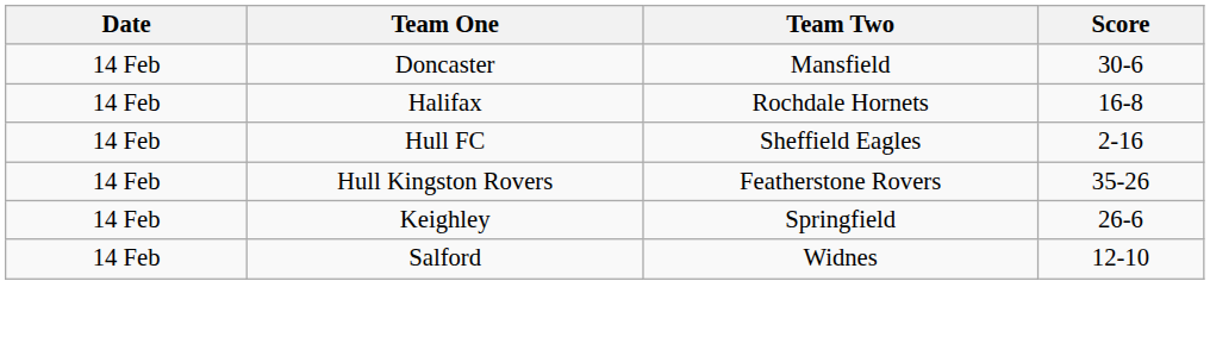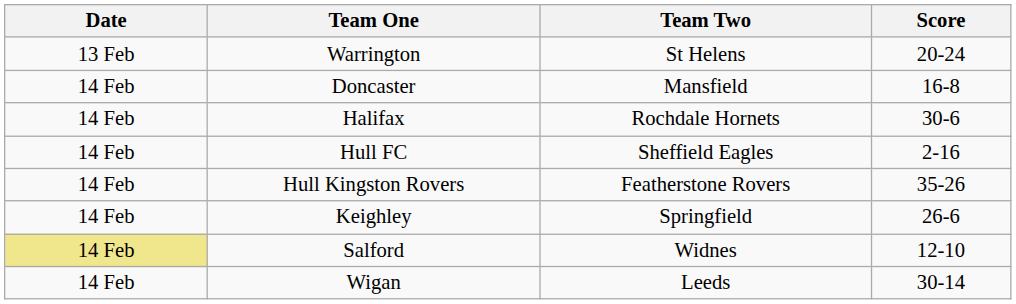 <table class="wikitable" style="text-align: center">
 <tr>
 <th width=150>Date</th>
 <th width=250>Team One</th>
 <th width=250>Team Two</th>
 <th width=100>Score</th>
 </tr>
 <tr>
+<td>13 Feb</td>
+<td>Warrington</td>
+<td>St Helens</td>
+<td>20-24</td>
+</tr>
+<tr>
 <td>14 Feb</td>
 <td>Doncaster</td>
 <td>Mansfield</td>
-<td>30-6</td>
+<td>16-8</td>
 </tr>
 <tr>
 <td>14 Feb</td>
 <td>Halifax</td>
 <td>Rochdale Hornets</td>
-<td>16-8</td>
+<td>30-6</td>
 </tr>
 <tr>
 <td>14 Feb</td>
 <td>Hull FC</td>
 <td>Sheffield Eagles</td>
 <td>2-16</td>
 </tr>
 <tr>
 <td>14 Feb</td>
 <td>Hull Kingston Rovers</td>
 <td>Featherstone Rovers</td>
 <td>35-26</td>
 </tr>
 <tr>
 <td>14 Feb</td>
 <td>Keighley</td>
 <td>Springfield</td>
 <td>26-6</td>
 </tr>
 <tr>
-<td>14 Feb</td>
+<td style="background: khaki;">14 Feb</td>
 <td>Salford</td>
 <td>Widnes</td>
 <td>12-10</td>
 </tr>
+<tr>
+<td>14 Feb</td>
+<td>Wigan</td>
+<td>Leeds</td>
+<td>30-14</td>
+</tr>
 </table>
